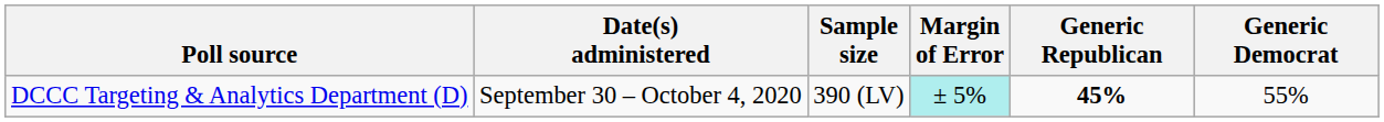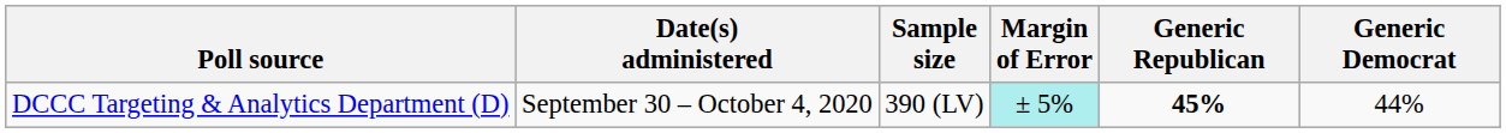 <table class="wikitable" style="font-size:90%;text-align:center;">
 <tr valign=bottom>
 <th>Poll source</th>
 <th>Date(s)<br>administered</th>
 <th>Sample<br>size</th>
 <th>Margin<br>of Error</th>
 <th style="width:100px;">Generic<br>Republican</th>
 <th style="width:100px;">Generic<br>Democrat</th>
 </tr>
 <tr>
 <td style="text-align:left;"><a href='#'>DCCC Targeting & Analytics Department (D)</a></td>
 <td>September 30 – October 4, 2020</td>
 <td>390 (LV)</td>
 <td style="background: paleturquoise;">± 5%</td>
 <td><strong>45%</strong></td>
-<td>55%</td>
+<td>44%</td>
 </tr>
 </table>
